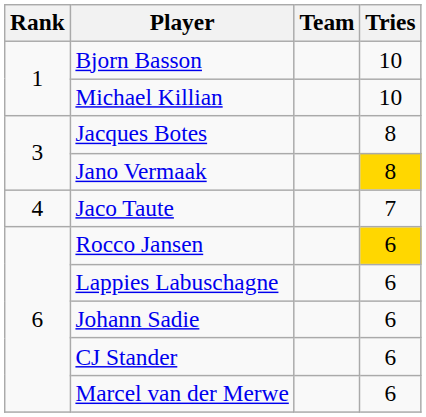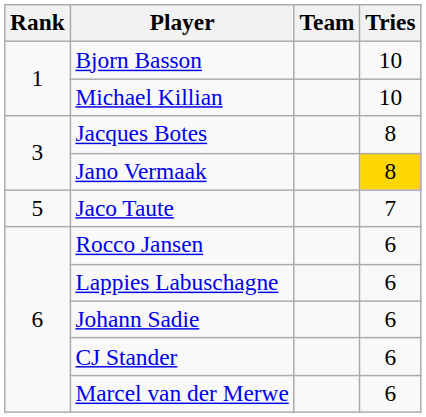 <table class="wikitable">
 <tr>
 <th>Rank</th>
 <th>Player</th>
 <th>Team</th>
 <th>Tries</th>
 </tr>
 <tr>
 <td rowspan=2 align=center>1</td>
 <td><a href='#'>Bjorn Basson</a></td>
 <td></td>
 <td align=center>10</td>
 </tr>
 <tr>
 <td><a href='#'>Michael Killian</a></td>
 <td></td>
 <td align=center>10</td>
 </tr>
 <tr>
 <td rowspan=2 align=center>3</td>
 <td><a href='#'>Jacques Botes</a></td>
 <td></td>
 <td align=center>8</td>
 </tr>
 <tr>
 <td><a href='#'>Jano Vermaak</a></td>
 <td></td>
 <td align=center style="background: gold;">8</td>
 </tr>
 <tr>
-<td rowspan=1 align=center>4</td>
+<td rowspan=1 align=center>5</td>
 <td><a href='#'>Jaco Taute</a></td>
 <td></td>
 <td align=center>7</td>
 </tr>
 <tr>
 <td rowspan=5 align=center>6</td>
 <td><a href='#'>Rocco Jansen</a></td>
 <td></td>
-<td align=center style="background: gold;">6</td>
+<td align=center>6</td>
 </tr>
 <tr>
 <td><a href='#'>Lappies Labuschagne</a></td>
 <td></td>
 <td align=center>6</td>
 </tr>
 <tr>
 <td><a href='#'>Johann Sadie</a></td>
 <td></td>
 <td align=center>6</td>
 </tr>
 <tr>
 <td><a href='#'>CJ Stander</a></td>
 <td></td>
 <td align=center>6</td>
 </tr>
 <tr>
 <td><a href='#'>Marcel van der Merwe</a></td>
 <td></td>
 <td align=center>6</td>
 </tr>
 </table>
